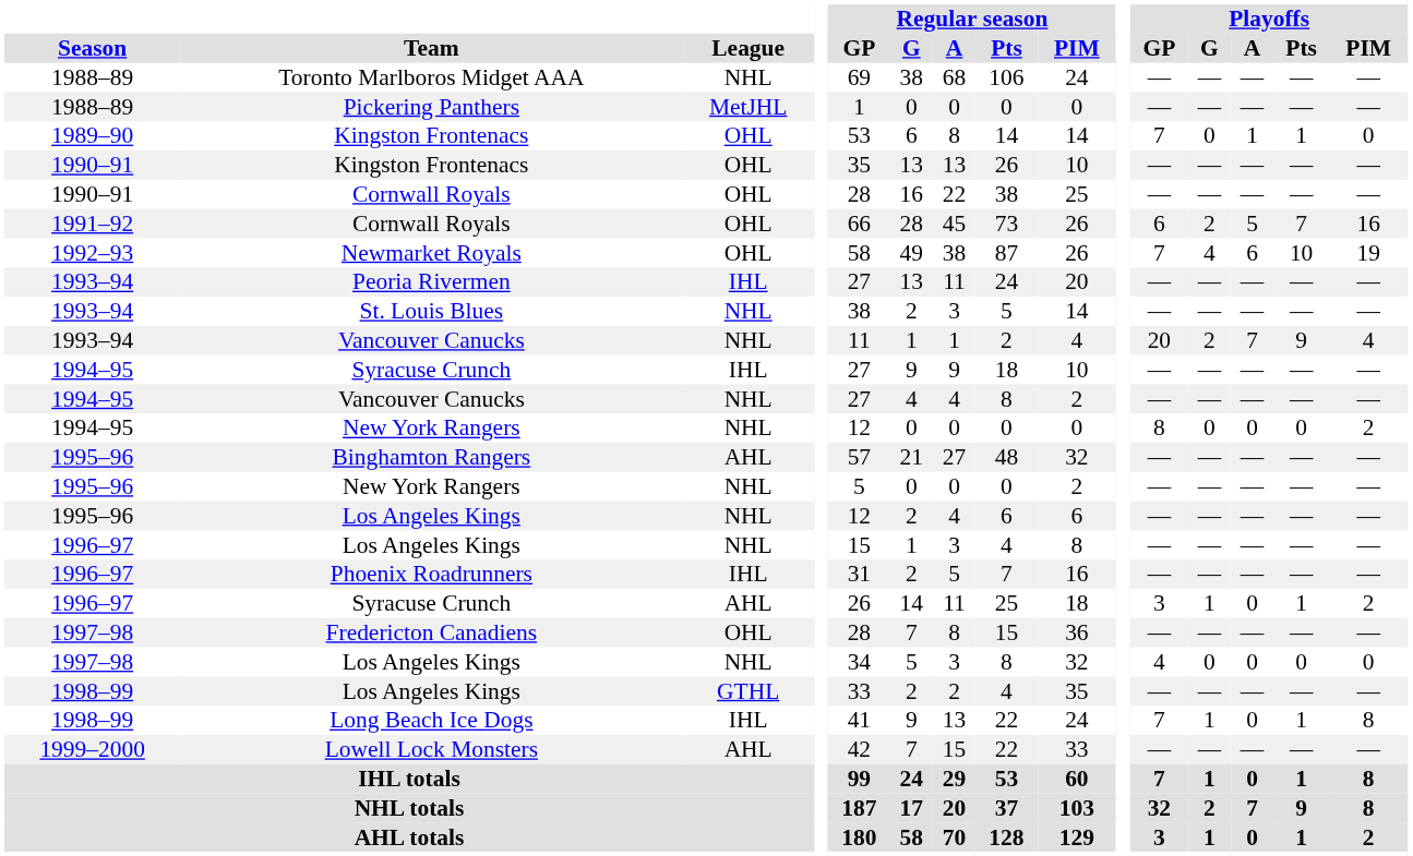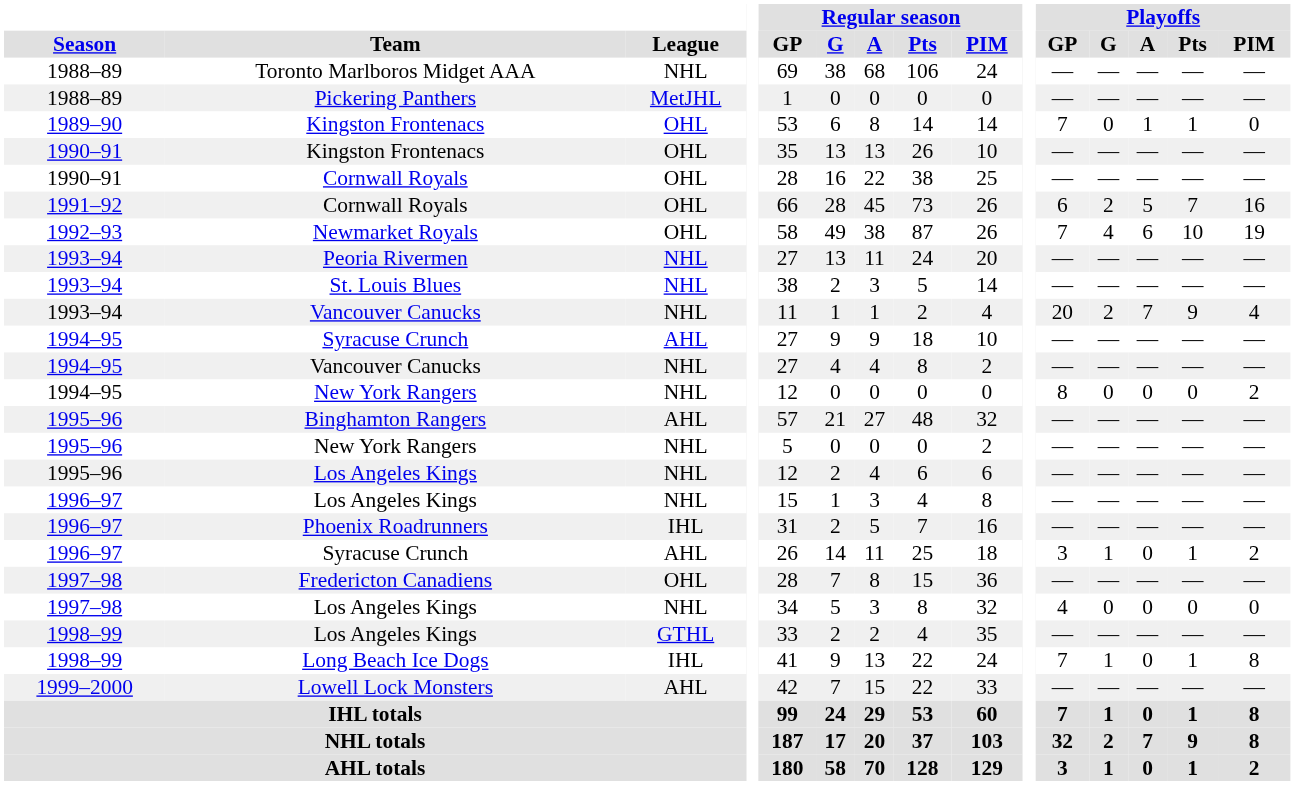 <table border="0" cellpadding="1" cellspacing="0" style="text-align:center; width:60em">
 <tr bgcolor="#e0e0e0">
 <th colspan="3" bgcolor="#ffffff"> </th>
 <th rowspan="99" bgcolor="#ffffff"> </th>
 <th colspan="5"><a href='#'>Regular season</a></th>
 <th rowspan="99" bgcolor="#ffffff"> </th>
 <th colspan="5"><a href='#'>Playoffs</a></th>
 </tr>
 <tr bgcolor="#e0e0e0">
 <th><a href='#'>Season</a></th>
 <th>Team</th>
 <th>League</th>
 <th>GP</th>
 <th><a href='#'>G</a></th>
 <th><a href='#'>A</a></th>
 <th><a href='#'>Pts</a></th>
 <th><a href='#'>PIM</a></th>
 <th>GP</th>
 <th>G</th>
 <th>A</th>
 <th>Pts</th>
 <th>PIM</th>
 </tr>
 <tr>
 <td>1988–89</td>
 <td>Toronto Marlboros Midget AAA</td>
 <td>NHL</td>
 <td>69</td>
 <td>38</td>
 <td>68</td>
 <td>106</td>
 <td>24</td>
 <td>—</td>
 <td>—</td>
 <td>—</td>
 <td>—</td>
 <td>—</td>
 </tr>
 <tr bgcolor="#f0f0f0">
 <td>1988–89</td>
 <td><a href='#'>Pickering Panthers</a></td>
 <td><a href='#'>MetJHL</a></td>
 <td>1</td>
 <td>0</td>
 <td>0</td>
 <td>0</td>
 <td>0</td>
 <td>—</td>
 <td>—</td>
 <td>—</td>
 <td>—</td>
 <td>—</td>
 </tr>
 <tr>
 <td><a href='#'>1989–90</a></td>
 <td><a href='#'>Kingston Frontenacs</a></td>
 <td><a href='#'>OHL</a></td>
 <td>53</td>
 <td>6</td>
 <td>8</td>
 <td>14</td>
 <td>14</td>
 <td>7</td>
 <td>0</td>
 <td>1</td>
 <td>1</td>
 <td>0</td>
 </tr>
 <tr bgcolor="#f0f0f0">
 <td><a href='#'>1990–91</a></td>
 <td>Kingston Frontenacs</td>
 <td>OHL</td>
 <td>35</td>
 <td>13</td>
 <td>13</td>
 <td>26</td>
 <td>10</td>
 <td>—</td>
 <td>—</td>
 <td>—</td>
 <td>—</td>
 <td>—</td>
 </tr>
 <tr>
 <td>1990–91</td>
 <td><a href='#'>Cornwall Royals</a></td>
 <td>OHL</td>
 <td>28</td>
 <td>16</td>
 <td>22</td>
 <td>38</td>
 <td>25</td>
 <td>—</td>
 <td>—</td>
 <td>—</td>
 <td>—</td>
 <td>—</td>
 </tr>
 <tr bgcolor="#f0f0f0">
 <td><a href='#'>1991–92</a></td>
 <td>Cornwall Royals</td>
 <td>OHL</td>
 <td>66</td>
 <td>28</td>
 <td>45</td>
 <td>73</td>
 <td>26</td>
 <td>6</td>
 <td>2</td>
 <td>5</td>
 <td>7</td>
 <td>16</td>
 </tr>
 <tr>
 <td><a href='#'>1992–93</a></td>
 <td><a href='#'>Newmarket Royals</a></td>
 <td>OHL</td>
 <td>58</td>
 <td>49</td>
 <td>38</td>
 <td>87</td>
 <td>26</td>
 <td>7</td>
 <td>4</td>
 <td>6</td>
 <td>10</td>
 <td>19</td>
 </tr>
 <tr bgcolor="#f0f0f0">
 <td><a href='#'>1993–94</a></td>
 <td><a href='#'>Peoria Rivermen</a></td>
-<td><a href='#'>IHL</a></td>
+<td><a href='#'>NHL</a></td>
 <td>27</td>
 <td>13</td>
 <td>11</td>
 <td>24</td>
 <td>20</td>
 <td>—</td>
 <td>—</td>
 <td>—</td>
 <td>—</td>
 <td>—</td>
 </tr>
 <tr>
 <td><a href='#'>1993–94</a></td>
 <td><a href='#'>St. Louis Blues</a></td>
 <td><a href='#'>NHL</a></td>
 <td>38</td>
 <td>2</td>
 <td>3</td>
 <td>5</td>
 <td>14</td>
 <td>—</td>
 <td>—</td>
 <td>—</td>
 <td>—</td>
 <td>—</td>
 </tr>
 <tr bgcolor="#f0f0f0">
 <td>1993–94</td>
 <td><a href='#'>Vancouver Canucks</a></td>
 <td>NHL</td>
 <td>11</td>
 <td>1</td>
 <td>1</td>
 <td>2</td>
 <td>4</td>
 <td>20</td>
 <td>2</td>
 <td>7</td>
 <td>9</td>
 <td>4</td>
 </tr>
 <tr>
 <td><a href='#'>1994–95</a></td>
 <td><a href='#'>Syracuse Crunch</a></td>
-<td>IHL</td>
+<td><a href='#'>AHL</a></td>
 <td>27</td>
 <td>9</td>
 <td>9</td>
 <td>18</td>
 <td>10</td>
 <td>—</td>
 <td>—</td>
 <td>—</td>
 <td>—</td>
 <td>—</td>
 </tr>
 <tr bgcolor="#f0f0f0">
 <td><a href='#'>1994–95</a></td>
 <td>Vancouver Canucks</td>
 <td>NHL</td>
 <td>27</td>
 <td>4</td>
 <td>4</td>
 <td>8</td>
 <td>2</td>
 <td>—</td>
 <td>—</td>
 <td>—</td>
 <td>—</td>
 <td>—</td>
 </tr>
 <tr>
 <td>1994–95</td>
 <td><a href='#'>New York Rangers</a></td>
 <td>NHL</td>
 <td>12</td>
 <td>0</td>
 <td>0</td>
 <td>0</td>
 <td>0</td>
 <td>8</td>
 <td>0</td>
 <td>0</td>
 <td>0</td>
 <td>2</td>
 </tr>
 <tr bgcolor="#f0f0f0">
 <td><a href='#'>1995–96</a></td>
 <td><a href='#'>Binghamton Rangers</a></td>
 <td>AHL</td>
 <td>57</td>
 <td>21</td>
 <td>27</td>
 <td>48</td>
 <td>32</td>
 <td>—</td>
 <td>—</td>
 <td>—</td>
 <td>—</td>
 <td>—</td>
 </tr>
 <tr>
 <td><a href='#'>1995–96</a></td>
 <td>New York Rangers</td>
 <td>NHL</td>
 <td>5</td>
 <td>0</td>
 <td>0</td>
 <td>0</td>
 <td>2</td>
 <td>—</td>
 <td>—</td>
 <td>—</td>
 <td>—</td>
 <td>—</td>
 </tr>
 <tr bgcolor="#f0f0f0">
 <td>1995–96</td>
 <td><a href='#'>Los Angeles Kings</a></td>
 <td>NHL</td>
 <td>12</td>
 <td>2</td>
 <td>4</td>
 <td>6</td>
 <td>6</td>
 <td>—</td>
 <td>—</td>
 <td>—</td>
 <td>—</td>
 <td>—</td>
 </tr>
 <tr>
 <td><a href='#'>1996–97</a></td>
 <td>Los Angeles Kings</td>
 <td>NHL</td>
 <td>15</td>
 <td>1</td>
 <td>3</td>
 <td>4</td>
 <td>8</td>
 <td>—</td>
 <td>—</td>
 <td>—</td>
 <td>—</td>
 <td>—</td>
 </tr>
 <tr bgcolor="#f0f0f0">
 <td><a href='#'>1996–97</a></td>
 <td><a href='#'>Phoenix Roadrunners</a></td>
 <td>IHL</td>
 <td>31</td>
 <td>2</td>
 <td>5</td>
 <td>7</td>
 <td>16</td>
 <td>—</td>
 <td>—</td>
 <td>—</td>
 <td>—</td>
 <td>—</td>
 </tr>
 <tr>
 <td><a href='#'>1996–97</a></td>
 <td>Syracuse Crunch</td>
 <td>AHL</td>
 <td>26</td>
 <td>14</td>
 <td>11</td>
 <td>25</td>
 <td>18</td>
 <td>3</td>
 <td>1</td>
 <td>0</td>
 <td>1</td>
 <td>2</td>
 </tr>
 <tr bgcolor="#f0f0f0">
 <td><a href='#'>1997–98</a></td>
 <td><a href='#'>Fredericton Canadiens</a></td>
 <td>OHL</td>
 <td>28</td>
 <td>7</td>
 <td>8</td>
 <td>15</td>
 <td>36</td>
 <td>—</td>
 <td>—</td>
 <td>—</td>
 <td>—</td>
 <td>—</td>
 </tr>
 <tr>
 <td><a href='#'>1997–98</a></td>
 <td>Los Angeles Kings</td>
 <td>NHL</td>
 <td>34</td>
 <td>5</td>
 <td>3</td>
 <td>8</td>
 <td>32</td>
 <td>4</td>
 <td>0</td>
 <td>0</td>
 <td>0</td>
 <td>0</td>
 </tr>
 <tr bgcolor="#f0f0f0">
 <td><a href='#'>1998–99</a></td>
 <td>Los Angeles Kings</td>
 <td><a href='#'>GTHL</a></td>
 <td>33</td>
 <td>2</td>
 <td>2</td>
 <td>4</td>
 <td>35</td>
 <td>—</td>
 <td>—</td>
 <td>—</td>
 <td>—</td>
 <td>—</td>
 </tr>
 <tr>
 <td><a href='#'>1998–99</a></td>
 <td><a href='#'>Long Beach Ice Dogs</a></td>
 <td>IHL</td>
 <td>41</td>
 <td>9</td>
 <td>13</td>
 <td>22</td>
 <td>24</td>
 <td>7</td>
 <td>1</td>
 <td>0</td>
 <td>1</td>
 <td>8</td>
 </tr>
 <tr bgcolor="#f0f0f0">
 <td><a href='#'>1999–2000</a></td>
 <td><a href='#'>Lowell Lock Monsters</a></td>
 <td>AHL</td>
 <td>42</td>
 <td>7</td>
 <td>15</td>
 <td>22</td>
 <td>33</td>
 <td>—</td>
 <td>—</td>
 <td>—</td>
 <td>—</td>
 <td>—</td>
 </tr>
 <tr bgcolor="#e0e0e0">
 <th colspan="3">IHL totals</th>
 <th>99</th>
 <th>24</th>
 <th>29</th>
 <th>53</th>
 <th>60</th>
 <th>7</th>
 <th>1</th>
 <th>0</th>
 <th>1</th>
 <th>8</th>
 </tr>
 <tr bgcolor="#e0e0e0">
 <th colspan="3">NHL totals</th>
 <th>187</th>
 <th>17</th>
 <th>20</th>
 <th>37</th>
 <th>103</th>
 <th>32</th>
 <th>2</th>
 <th>7</th>
 <th>9</th>
 <th>8</th>
 </tr>
 <tr bgcolor="#e0e0e0">
 <th colspan="3">AHL totals</th>
 <th>180</th>
 <th>58</th>
 <th>70</th>
 <th>128</th>
 <th>129</th>
 <th>3</th>
 <th>1</th>
 <th>0</th>
 <th>1</th>
 <th>2</th>
 </tr>
 </table>
